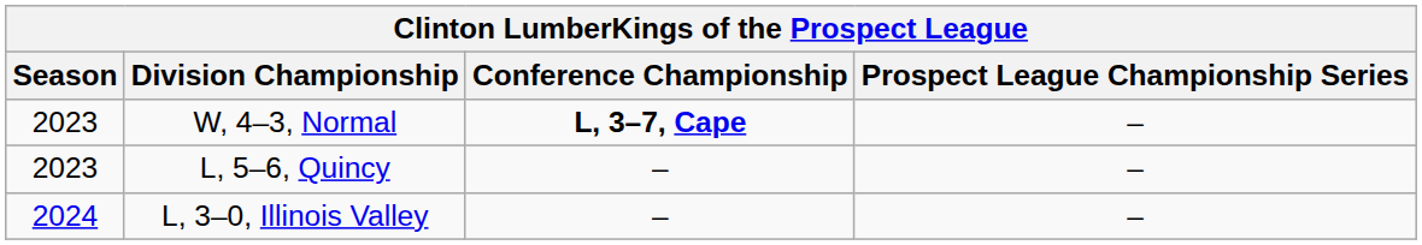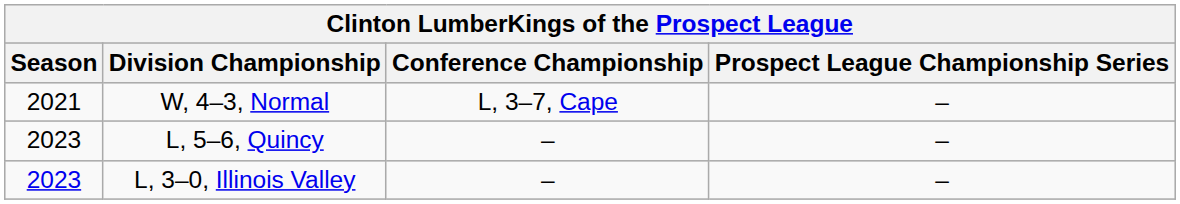 <table class="wikitable" style="text-align:center">
 <tr>
 <th colspan="9">Clinton LumberKings of the <a href='#'>Prospect League</a></th>
 </tr>
 <tr>
 <th>Season</th>
 <th>Division Championship</th>
 <th>Conference Championship</th>
 <th>Prospect League Championship Series</th>
 </tr>
 <tr>
-<td>2023</td>
+<td>2021</td>
 <td>W, 4–3, <a href='#'>Normal</a></td>
-<td><strong>L, 3–7, <a href='#'>Cape</a></strong></td>
+<td>L, 3–7, <a href='#'>Cape</a></td>
 <td>–</td>
 </tr>
 <tr>
 <td>2023</td>
 <td>L, 5–6, <a href='#'>Quincy</a></td>
 <td>–</td>
 <td>–</td>
 </tr>
 <tr>
-<td><a href='#'>2024</a></td>
+<td><a href='#'>2023</a></td>
 <td>L, 3–0, <a href='#'>Illinois Valley</a></td>
 <td>–</td>
 <td>–</td>
 </tr>
 </table>
